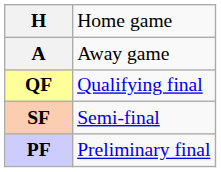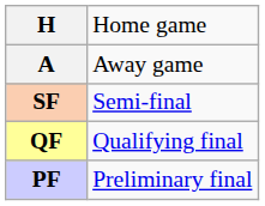 <table class="wikitable plainrowheaders" style="font-size:90%;">
 <tr>
 <th scope=row><strong>H</strong></th>
 <td>Home game</td>
 </tr>
 <tr>
 <th scope=row><strong>A</strong></th>
 <td>Away game</td>
 </tr>
 <tr>
+<th scope=row style="background:#FBCEB1; border:1px solid #aaa; width:3em;">SF</th>
+<td><a href='#'>Semi-final</a></td>
+</tr>
+<tr>
 <th scope=row style="background:#ff9; border:1px solid #aaa; width:3em;">QF</th>
 <td><a href='#'>Qualifying final</a></td>
-</tr>
-<tr>
-<th scope=row style="background:#FBCEB1; border:1px solid #aaa; width:3em;">SF</th>
-<td><a href='#'>Semi-final</a></td>
 </tr>
 <tr>
 <th scope=row style="background:#CCCCFF; border:1px solid #aaa; width:3em;">PF</th>
 <td><a href='#'>Preliminary final</a></td>
 </tr>
 </table>
